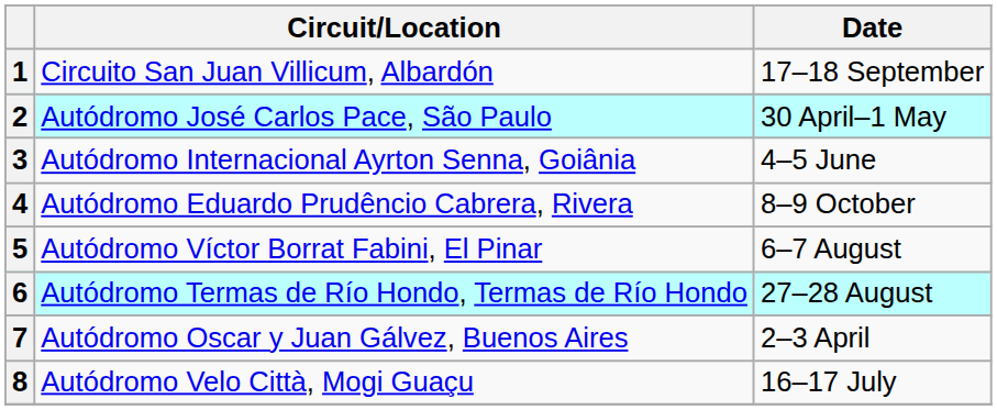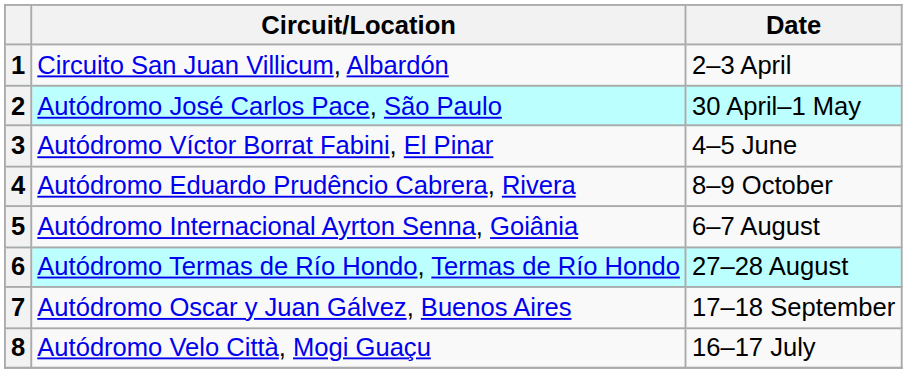 <table class="wikitable" style="font-size: 85%">
 <tr>
 <th></th>
 <th>Circuit/Location</th>
 <th>Date</th>
 </tr>
 <tr>
 <th>1</th>
 <td> <a href='#'>Circuito San Juan Villicum</a>, <a href='#'>Albardón</a></td>
-<td>17–18 September</td>
+<td>2–3 April</td>
 </tr>
 <tr style="background:#bbffff;">
 <th>2</th>
 <td> <a href='#'>Autódromo José Carlos Pace</a>, <a href='#'>São Paulo</a></td>
 <td>30 April–1 May</td>
 </tr>
 <tr>
 <th>3</th>
-<td> <a href='#'>Autódromo Internacional Ayrton Senna</a>, <a href='#'>Goiânia</a></td>
+<td> <a href='#'>Autódromo Víctor Borrat Fabini</a>, <a href='#'>El Pinar</a></td>
 <td>4–5 June</td>
 </tr>
 <tr>
 <th>4</th>
 <td> <a href='#'>Autódromo Eduardo Prudêncio Cabrera</a>, <a href='#'>Rivera</a></td>
 <td>8–9 October</td>
 </tr>
 <tr>
 <th>5</th>
-<td> <a href='#'>Autódromo Víctor Borrat Fabini</a>, <a href='#'>El Pinar</a></td>
+<td> <a href='#'>Autódromo Internacional Ayrton Senna</a>, <a href='#'>Goiânia</a></td>
 <td>6–7 August</td>
 </tr>
 <tr style="background:#bbffff;">
 <th>6</th>
 <td> <a href='#'>Autódromo Termas de Río Hondo</a>, <a href='#'>Termas de Río Hondo</a></td>
 <td>27–28 August</td>
 </tr>
 <tr>
 <th>7</th>
 <td> <a href='#'>Autódromo Oscar y Juan Gálvez</a>, <a href='#'>Buenos Aires</a></td>
-<td>2–3 April</td>
+<td>17–18 September</td>
 </tr>
 <tr>
 <th>8</th>
 <td> <a href='#'>Autódromo Velo Città</a>, <a href='#'>Mogi Guaçu</a></td>
 <td>16–17 July</td>
 </tr>
 <tr>
 </tr>
 </table>
